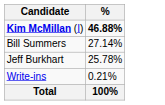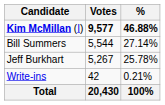 <table class="wikitable">
 <tr>
 <th>Candidate</th>
+<th>Votes</th>
 <th>%</th>
 </tr>
 <tr>
 <td><strong><a href='#'>Kim McMillan</a></strong> (<a href='#'>I</a>)</td>
+<td><strong>9,577</strong></td>
 <td><strong>46.88%</strong></td>
 </tr>
 <tr>
 <td>Bill Summers</td>
+<td>5,544</td>
 <td>27.14%</td>
 </tr>
 <tr>
 <td>Jeff Burkhart</td>
+<td>5,267</td>
 <td>25.78%</td>
 </tr>
 <tr>
 <td><a href='#'>Write-ins</a></td>
+<td>42</td>
 <td>0.21%</td>
 </tr>
 <tr>
 <th>Total</th>
+<th>20,430</th>
 <th>100%</th>
 </tr>
 </table>
